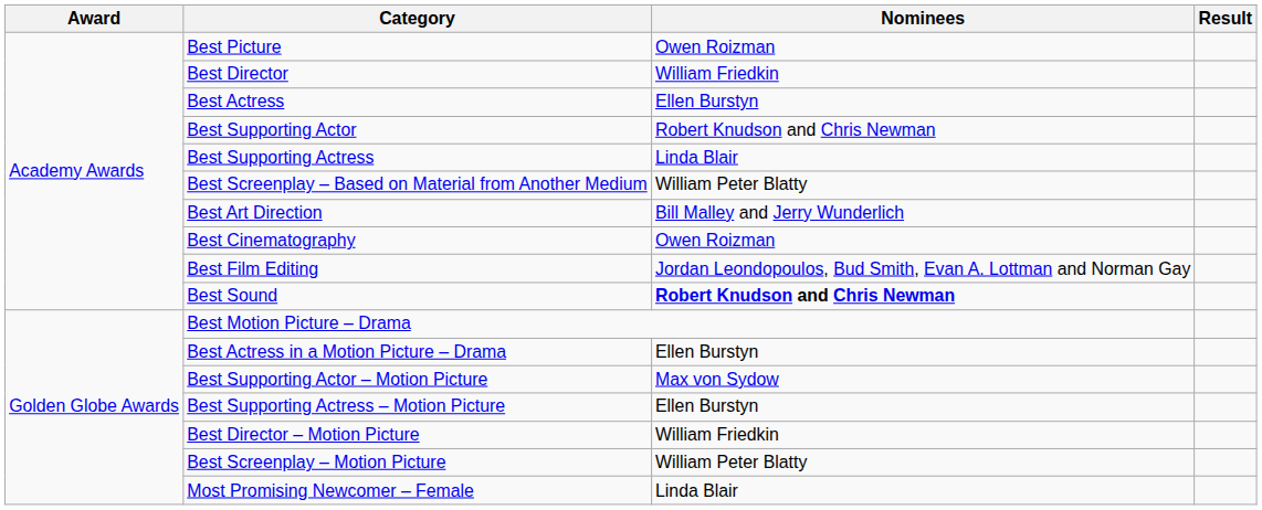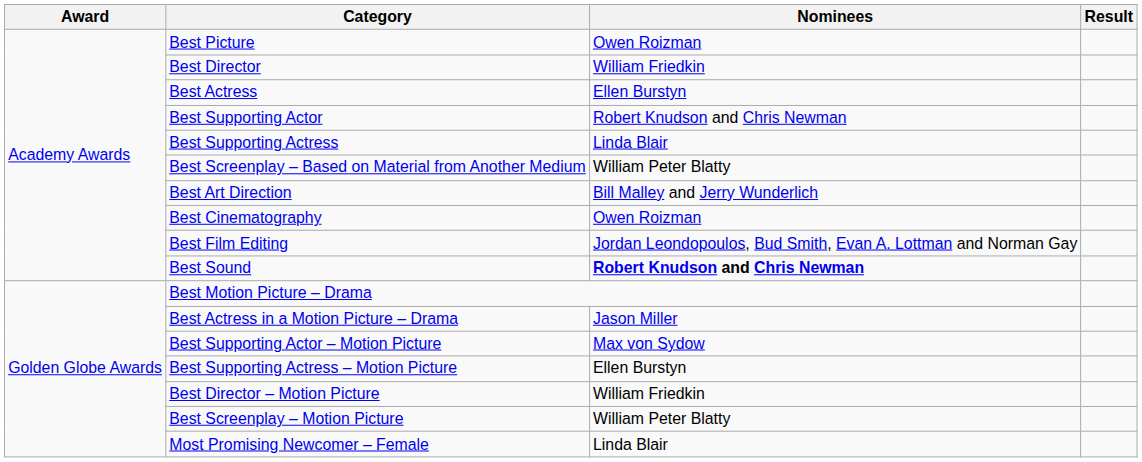 <table class="wikitable plainrowheaders">
 <tr>
 <th>Award</th>
 <th>Category</th>
 <th>Nominees</th>
 <th>Result</th>
 </tr>
 <tr>
 <td rowspan="10"><a href='#'>Academy Awards</a></td>
 <td><a href='#'>Best Picture</a></td>
 <td><a href='#'>Owen Roizman</a></td>
 <td></td>
 </tr>
 <tr>
 <td><a href='#'>Best Director</a></td>
 <td><a href='#'>William Friedkin</a></td>
 <td></td>
 </tr>
 <tr>
 <td><a href='#'>Best Actress</a></td>
 <td><a href='#'>Ellen Burstyn</a></td>
 <td></td>
 </tr>
 <tr>
 <td><a href='#'>Best Supporting Actor</a></td>
 <td><a href='#'>Robert Knudson</a> and <a href='#'>Chris Newman</a></td>
 <td></td>
 </tr>
 <tr>
 <td><a href='#'>Best Supporting Actress</a></td>
 <td><a href='#'>Linda Blair</a></td>
 <td></td>
 </tr>
 <tr>
 <td><a href='#'>Best Screenplay – Based on Material from Another Medium</a></td>
 <td>William Peter Blatty</td>
 <td></td>
 </tr>
 <tr>
 <td><a href='#'>Best Art Direction</a></td>
 <td><a href='#'>Bill Malley</a> and <a href='#'>Jerry Wunderlich</a></td>
 <td></td>
 </tr>
 <tr>
 <td><a href='#'>Best Cinematography</a></td>
 <td><a href='#'>Owen Roizman</a></td>
 <td></td>
 </tr>
 <tr>
 <td><a href='#'>Best Film Editing</a></td>
 <td><a href='#'>Jordan Leondopoulos</a>, <a href='#'>Bud Smith</a>, <a href='#'>Evan A. Lottman</a> and Norman Gay</td>
 <td></td>
 </tr>
 <tr>
 <td><a href='#'>Best Sound</a></td>
 <td><strong><a href='#'>Robert Knudson</a> and <a href='#'>Chris Newman</a></strong></td>
 <td></td>
 </tr>
 <tr>
 <td rowspan="7"><a href='#'>Golden Globe Awards</a></td>
 <td colspan="2"><a href='#'>Best Motion Picture – Drama</a></td>
 <td></td>
 </tr>
 <tr>
 <td><a href='#'>Best Actress in a Motion Picture – Drama</a></td>
-<td>Ellen Burstyn</td>
+<td><a href='#'>Jason Miller</a></td>
 <td></td>
 </tr>
 <tr>
 <td><a href='#'>Best Supporting Actor – Motion Picture</a></td>
 <td><a href='#'>Max von Sydow</a></td>
 <td></td>
 </tr>
 <tr>
 <td><a href='#'>Best Supporting Actress – Motion Picture</a></td>
 <td>Ellen Burstyn</td>
 <td></td>
 </tr>
 <tr>
 <td><a href='#'>Best Director – Motion Picture</a></td>
 <td>William Friedkin</td>
 <td></td>
 </tr>
 <tr>
 <td><a href='#'>Best Screenplay – Motion Picture</a></td>
 <td>William Peter Blatty</td>
 <td></td>
 </tr>
 <tr>
 <td><a href='#'>Most Promising Newcomer – Female</a></td>
 <td>Linda Blair</td>
 <td></td>
 </tr>
 </table>
